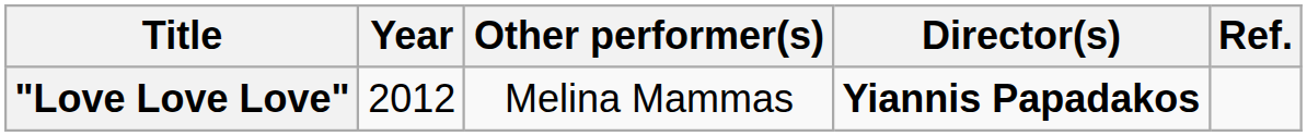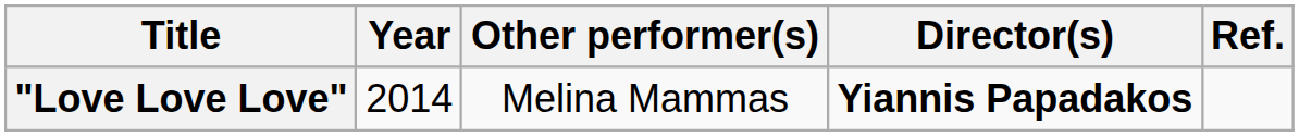 <table class="wikitable plainrowheaders" style="text-align:center;">
 <tr>
 <th scope="col">Title</th>
 <th scope="col">Year</th>
 <th scope="col">Other performer(s)</th>
 <th scope="col">Director(s)</th>
 <th scope="col">Ref.</th>
 </tr>
 <tr>
 <th scope="row">"Love Love Love"</th>
-<td>2012</td>
+<td>2014</td>
 <td>Melina Mammas</td>
 <td><strong>Yiannis Papadakos</strong></td>
 <td></td>
 </tr>
 </table>
